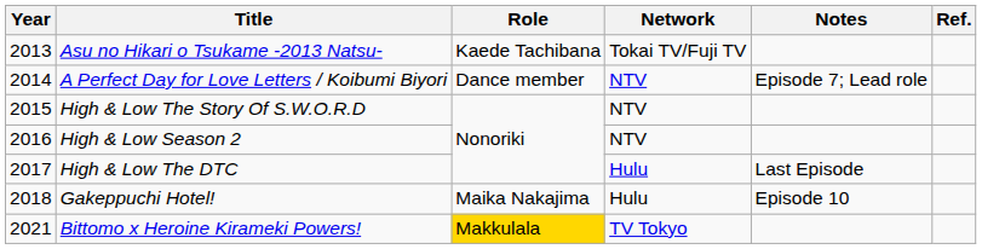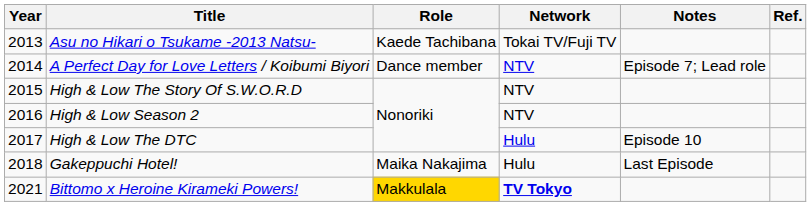 <table class="wikitable">
 <tr>
 <th>Year</th>
 <th>Title</th>
 <th>Role</th>
 <th>Network</th>
 <th>Notes</th>
 <th>Ref.</th>
 </tr>
 <tr>
 <td>2013</td>
 <td><em><a href='#'>Asu no Hikari o Tsukame -2013 Natsu-</a></em></td>
 <td>Kaede Tachibana</td>
 <td>Tokai TV/Fuji TV</td>
 <td></td>
 <td></td>
 </tr>
 <tr>
 <td>2014</td>
 <td><em><a href='#'>A Perfect Day for Love Letters</a> / Koibumi Biyori</em></td>
 <td>Dance member</td>
 <td><a href='#'>NTV</a></td>
 <td>Episode 7; Lead role</td>
 <td></td>
 </tr>
 <tr>
 <td>2015</td>
 <td><em>High & Low The Story Of S.W.O.R.D</em></td>
 <td rowspan="3">Nonoriki</td>
 <td>NTV</td>
 <td></td>
 <td></td>
 </tr>
 <tr>
 <td>2016</td>
 <td><em>High & Low Season 2</em></td>
 <td>NTV</td>
 <td></td>
 <td></td>
 </tr>
 <tr>
 <td>2017</td>
 <td><em>High & Low The DTC</em></td>
 <td><a href='#'>Hulu</a></td>
-<td>Last Episode</td>
+<td>Episode 10</td>
 <td></td>
 </tr>
 <tr>
 <td>2018</td>
 <td><em>Gakeppuchi Hotel!</em></td>
 <td>Maika Nakajima</td>
 <td>Hulu</td>
-<td>Episode 10</td>
+<td>Last Episode</td>
 <td></td>
 </tr>
 <tr>
 <td>2021</td>
 <td><a href='#'><em>Bittomo x Heroine Kirameki Powers!</em></a></td>
 <td style="background: gold;">Makkulala</td>
-<td><a href='#'>TV Tokyo</a></td>
+<td><strong><a href='#'>TV Tokyo</a></strong></td>
 <td></td>
 <td></td>
 </tr>
 </table>
